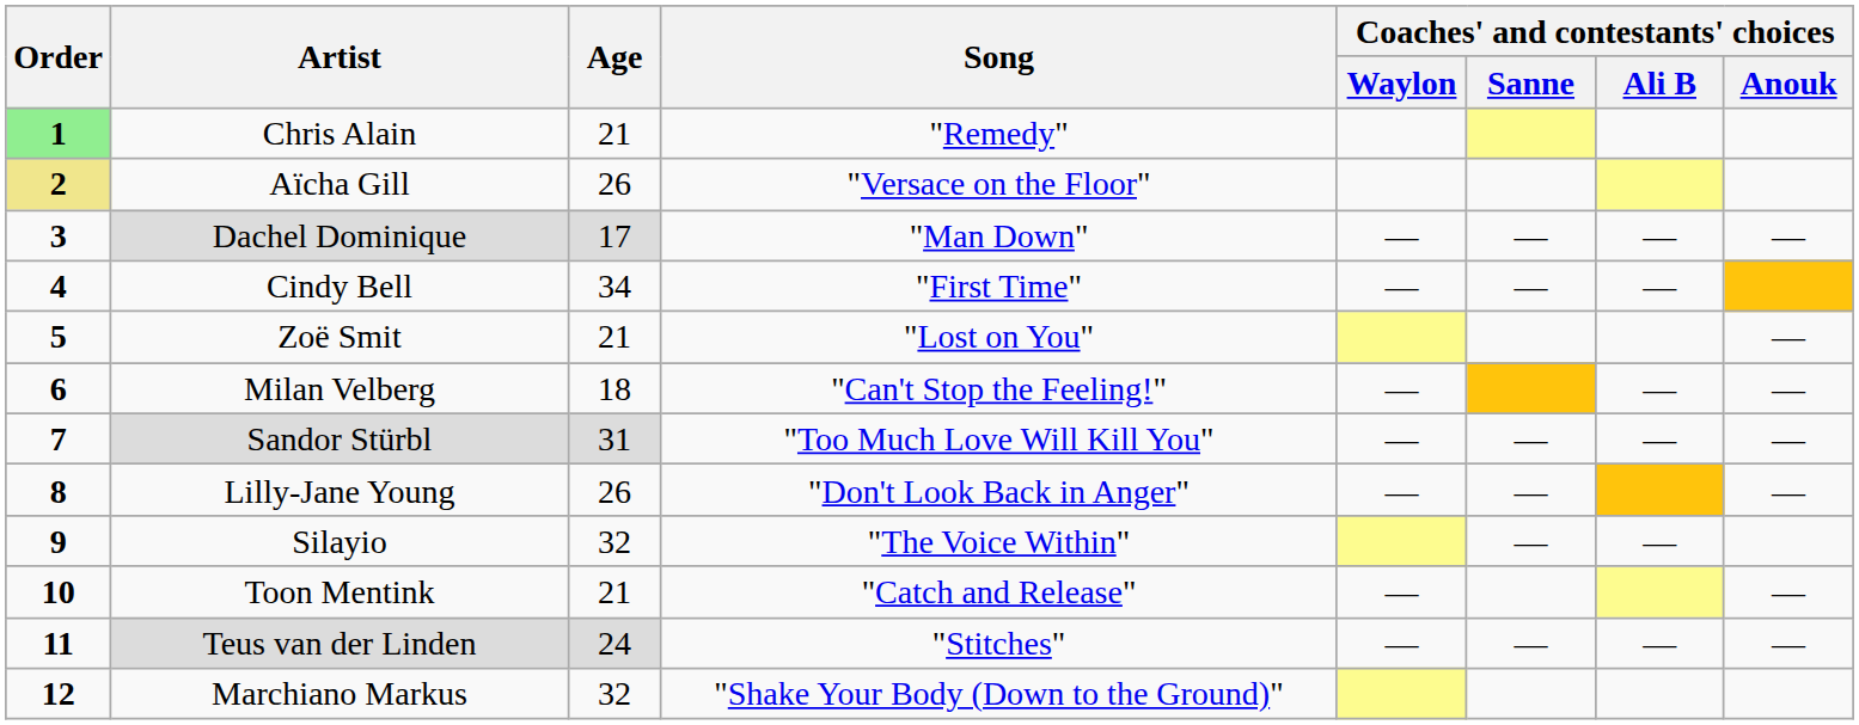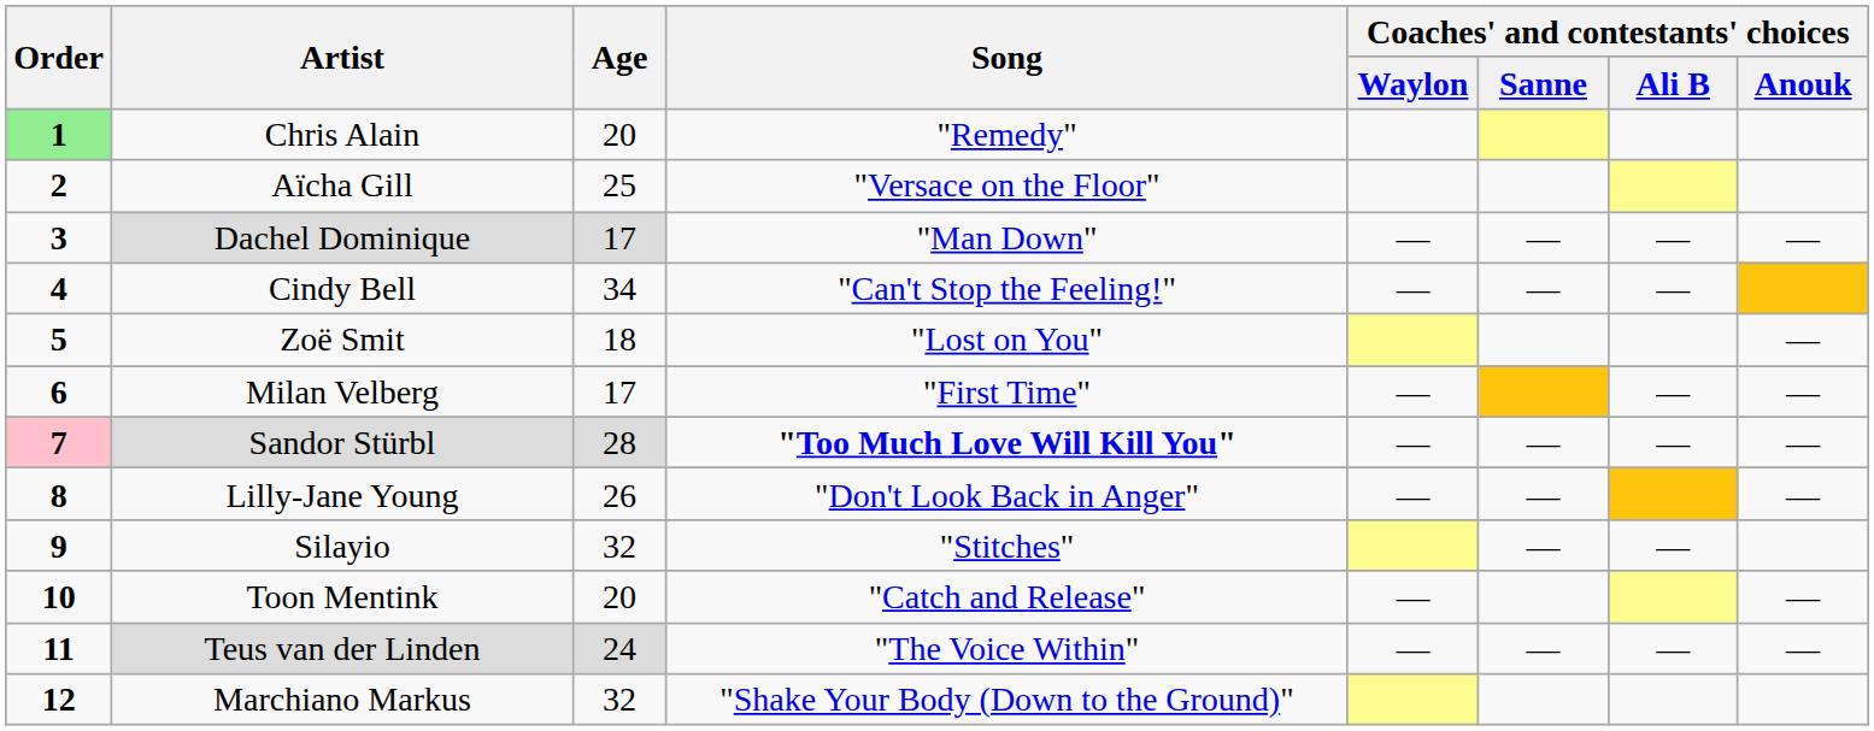 <table class="wikitable" style="text-align:center; line-height:17px; width:100%;">
 <tr>
 <th scope="col" rowspan="2" style="width:05%;">Order</th>
 <th scope="col" rowspan="2" style="width:25%;">Artist</th>
 <th scope="col" rowspan="2" style="width:05%;">Age</th>
 <th scope="col" rowspan="2" style="width:37%;">Song</th>
 <th scope="col" colspan="4" style="width:28%;">Coaches' and contestants' choices</th>
 </tr>
 <tr>
 <th style="width:07%;"><a href='#'>Waylon</a></th>
 <th style="width:07%;"><a href='#'>Sanne</a></th>
 <th nowrap style="width:07%;"><a href='#'>Ali B</a></th>
 <th style="width:07%;"><a href='#'>Anouk</a></th>
 </tr>
 <tr>
 <td style="background: lightgreen;"><strong>1</strong></td>
 <td>Chris Alain</td>
-<td>21</td>
+<td>20</td>
 <td>"<a href='#'>Remedy</a>"</td>
 <td><strong></strong></td>
 <td style="background:#fdfc8f;"><strong></strong></td>
 <td><strong></strong></td>
 <td><strong></strong></td>
 </tr>
 <tr>
-<td style="background: khaki;"><strong>2</strong></td>
+<td><strong>2</strong></td>
 <td>Aïcha Gill</td>
-<td>26</td>
+<td>25</td>
 <td>"<a href='#'>Versace on the Floor</a>"</td>
 <td><strong></strong></td>
 <td><strong></strong></td>
 <td style="background:#fdfc8f;"><strong></strong></td>
 <td><strong></strong></td>
 </tr>
 <tr>
 <td><strong>3</strong></td>
 <td style="background:#DCDCDC;">Dachel Dominique</td>
 <td style="background:#DCDCDC;">17</td>
 <td>"<a href='#'>Man Down</a>"</td>
 <td>—</td>
 <td>—</td>
 <td>—</td>
 <td>—</td>
 </tr>
 <tr>
 <td><strong>4</strong></td>
 <td>Cindy Bell</td>
 <td>34</td>
-<td>"<a href='#'>First Time</a>"</td>
+<td>"<a href='#'>Can't Stop the Feeling!</a>"</td>
 <td>—</td>
 <td>—</td>
 <td>—</td>
 <td style="background: #ffc40c;"><strong></strong></td>
 </tr>
 <tr>
 <td><strong>5</strong></td>
 <td>Zoë Smit</td>
-<td>21</td>
+<td>18</td>
 <td>"<a href='#'>Lost on You</a>"</td>
 <td style="background:#fdfc8f;"><strong></strong></td>
 <td><strong></strong></td>
 <td><strong></strong></td>
 <td>—</td>
 </tr>
 <tr>
 <td><strong>6</strong></td>
 <td>Milan Velberg</td>
-<td>18</td>
-<td>"<a href='#'>Can't Stop the Feeling!</a>"</td>
+<td>17</td>
+<td>"<a href='#'>First Time</a>"</td>
 <td>—</td>
 <td style="background: #ffc40c;"><strong></strong></td>
 <td>—</td>
 <td>—</td>
 </tr>
 <tr>
-<td><strong>7</strong></td>
+<td style="background: pink;"><strong>7</strong></td>
 <td style="background:#DCDCDC;">Sandor Stürbl</td>
-<td style="background:#DCDCDC;">31</td>
-<td>"<a href='#'>Too Much Love Will Kill You</a>"</td>
+<td style="background:#DCDCDC;">28</td>
+<td><strong>"<a href='#'>Too Much Love Will Kill You</a>"</strong></td>
 <td>—</td>
 <td>—</td>
 <td>—</td>
 <td>—</td>
 </tr>
 <tr>
 <td><strong>8</strong></td>
 <td>Lilly-Jane Young</td>
 <td>26</td>
 <td>"<a href='#'>Don't Look Back in Anger</a>"</td>
 <td>—</td>
 <td>—</td>
 <td style="background: #ffc40c;"><strong></strong></td>
 <td>—</td>
 </tr>
 <tr>
 <td><strong>9</strong></td>
 <td>Silayio</td>
 <td>32</td>
-<td>"<a href='#'>The Voice Within</a>"</td>
+<td>"<a href='#'>Stitches</a>"</td>
 <td style="background:#fdfc8f;"><strong></strong></td>
 <td>—</td>
 <td>—</td>
 <td><strong></strong></td>
 </tr>
 <tr>
 <td><strong>10</strong></td>
 <td>Toon Mentink</td>
-<td>21</td>
+<td>20</td>
 <td>"<a href='#'>Catch and Release</a>"</td>
 <td>—</td>
 <td><strong></strong></td>
 <td style="background:#fdfc8f;"><strong></strong></td>
 <td>—</td>
 </tr>
 <tr>
 <td><strong>11</strong></td>
 <td style="background:#DCDCDC;">Teus van der Linden</td>
 <td style="background:#DCDCDC;">24</td>
-<td>"<a href='#'>Stitches</a>"</td>
+<td>"<a href='#'>The Voice Within</a>"</td>
 <td>—</td>
 <td>—</td>
 <td>—</td>
 <td>—</td>
 </tr>
 <tr>
 <td><strong>12</strong></td>
 <td>Marchiano Markus</td>
 <td>32</td>
 <td>"<a href='#'>Shake Your Body (Down to the Ground)</a>"</td>
 <td style="background:#fdfc8f;"><strong></strong></td>
 <td><strong></strong></td>
 <td><strong></strong></td>
 <td><strong></strong></td>
 </tr>
 </table>
